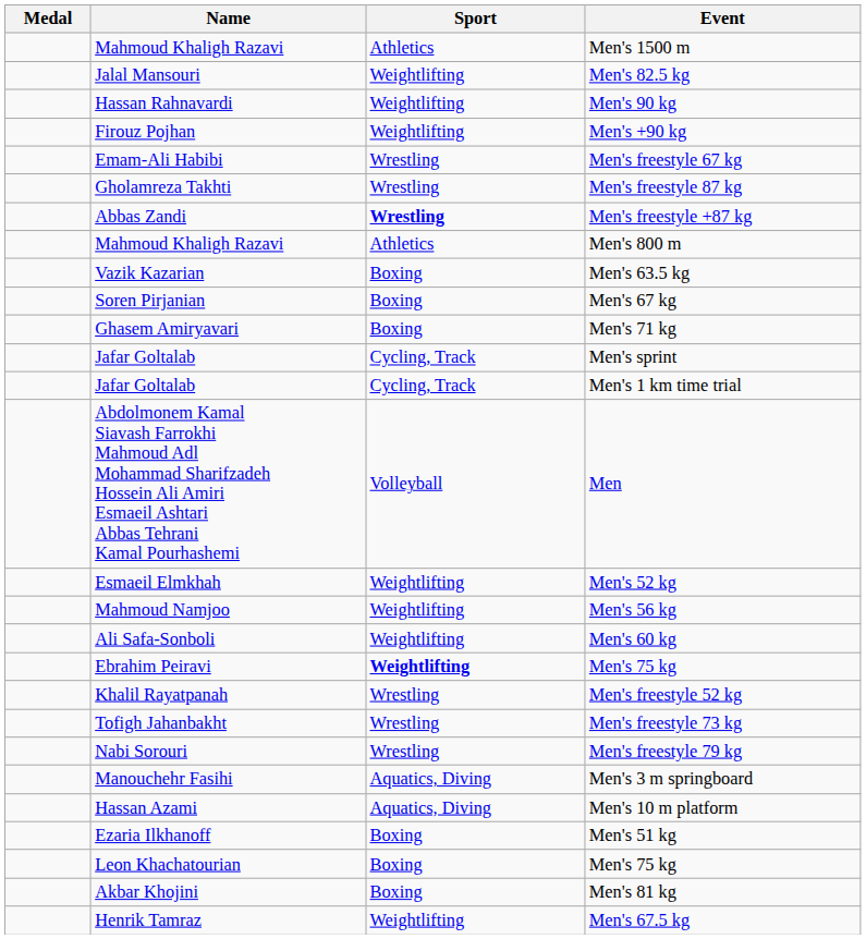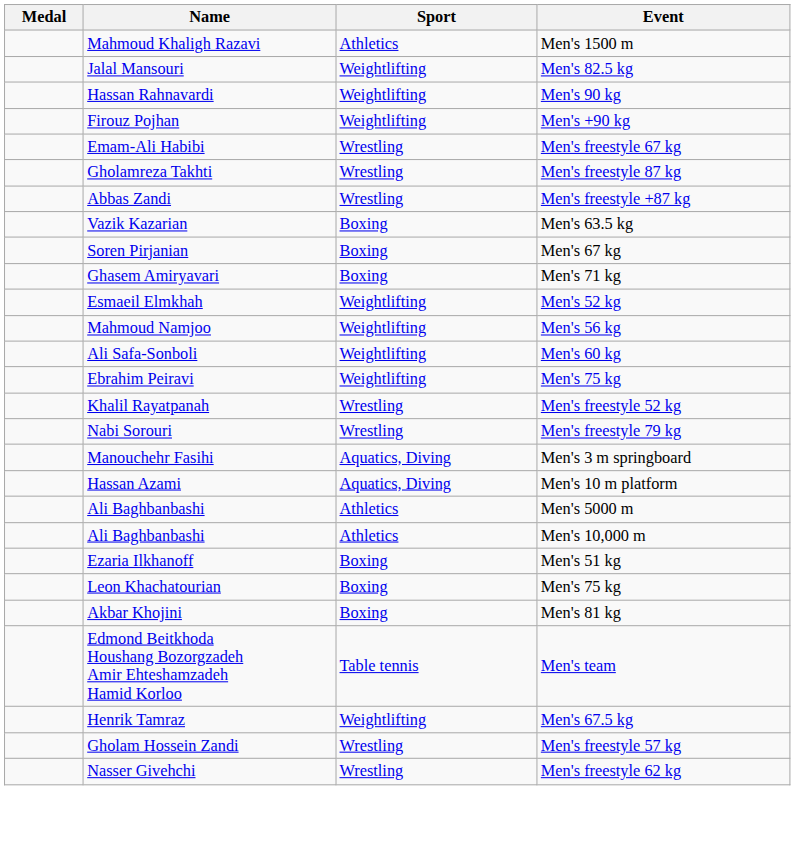 <table class="wikitable sortable" style="text-align:left;">
 <tr>
 <th width="70">Medal</th>
 <th width="240">Name</th>
 <th width="190">Sport</th>
 <th width="240">Event</th>
 </tr>
 <tr>
 <td></td>
 <td><a href='#'>Mahmoud Khaligh Razavi</a></td>
 <td><a href='#'>Athletics</a></td>
 <td>Men's 1500 m</td>
 </tr>
 <tr>
 <td></td>
 <td><a href='#'>Jalal Mansouri</a></td>
 <td><a href='#'>Weightlifting</a></td>
 <td><a href='#'>Men's 82.5 kg</a></td>
 </tr>
 <tr>
 <td></td>
 <td><a href='#'>Hassan Rahnavardi</a></td>
 <td><a href='#'>Weightlifting</a></td>
 <td><a href='#'>Men's 90 kg</a></td>
 </tr>
 <tr>
 <td></td>
 <td><a href='#'>Firouz Pojhan</a></td>
 <td><a href='#'>Weightlifting</a></td>
 <td><a href='#'>Men's +90 kg</a></td>
 </tr>
 <tr>
 <td></td>
 <td><a href='#'>Emam-Ali Habibi</a></td>
 <td><a href='#'>Wrestling</a></td>
 <td><a href='#'>Men's freestyle 67 kg</a></td>
 </tr>
 <tr>
 <td></td>
 <td><a href='#'>Gholamreza Takhti</a></td>
 <td><a href='#'>Wrestling</a></td>
 <td><a href='#'>Men's freestyle 87 kg</a></td>
 </tr>
 <tr>
 <td></td>
 <td><a href='#'>Abbas Zandi</a></td>
-<td><strong><a href='#'>Wrestling</a></strong></td>
+<td><a href='#'>Wrestling</a></td>
 <td><a href='#'>Men's freestyle +87 kg</a></td>
-</tr>
-<tr>
-<td></td>
-<td><a href='#'>Mahmoud Khaligh Razavi</a></td>
-<td><a href='#'>Athletics</a></td>
-<td>Men's 800 m</td>
 </tr>
 <tr>
 <td></td>
 <td><a href='#'>Vazik Kazarian</a></td>
 <td><a href='#'>Boxing</a></td>
 <td>Men's 63.5 kg</td>
 </tr>
 <tr>
 <td></td>
 <td><a href='#'>Soren Pirjanian</a></td>
 <td><a href='#'>Boxing</a></td>
 <td>Men's 67 kg</td>
 </tr>
 <tr>
 <td></td>
 <td><a href='#'>Ghasem Amiryavari</a></td>
 <td><a href='#'>Boxing</a></td>
 <td>Men's 71 kg</td>
-</tr>
-<tr>
-<td></td>
-<td><a href='#'>Jafar Goltalab</a></td>
-<td><a href='#'>Cycling, Track</a></td>
-<td>Men's sprint</td>
-</tr>
-<tr>
-<td></td>
-<td><a href='#'>Jafar Goltalab</a></td>
-<td><a href='#'>Cycling, Track</a></td>
-<td>Men's 1 km time trial</td>
-</tr>
-<tr>
-<td></td>
-<td><a href='#'>Abdolmonem Kamal</a><br><a href='#'>Siavash Farrokhi</a><br><a href='#'>Mahmoud Adl</a><br><a href='#'>Mohammad Sharifzadeh</a><br><a href='#'>Hossein Ali Amiri</a><br><a href='#'>Esmaeil Ashtari</a><br><a href='#'>Abbas Tehrani</a><br><a href='#'>Kamal Pourhashemi</a></td>
-<td><a href='#'>Volleyball</a></td>
-<td><a href='#'>Men</a></td>
 </tr>
 <tr>
 <td></td>
 <td><a href='#'>Esmaeil Elmkhah</a></td>
 <td><a href='#'>Weightlifting</a></td>
 <td><a href='#'>Men's 52 kg</a></td>
 </tr>
 <tr>
 <td></td>
 <td><a href='#'>Mahmoud Namjoo</a></td>
 <td><a href='#'>Weightlifting</a></td>
 <td><a href='#'>Men's 56 kg</a></td>
 </tr>
 <tr>
 <td></td>
 <td><a href='#'>Ali Safa-Sonboli</a></td>
 <td><a href='#'>Weightlifting</a></td>
 <td><a href='#'>Men's 60 kg</a></td>
 </tr>
 <tr>
 <td></td>
 <td><a href='#'>Ebrahim Peiravi</a></td>
-<td><strong><a href='#'>Weightlifting</a></strong></td>
+<td><a href='#'>Weightlifting</a></td>
 <td><a href='#'>Men's 75 kg</a></td>
 </tr>
 <tr>
 <td></td>
 <td><a href='#'>Khalil Rayatpanah</a></td>
 <td><a href='#'>Wrestling</a></td>
 <td><a href='#'>Men's freestyle 52 kg</a></td>
-</tr>
-<tr>
-<td></td>
-<td><a href='#'>Tofigh Jahanbakht</a></td>
-<td><a href='#'>Wrestling</a></td>
-<td><a href='#'>Men's freestyle 73 kg</a></td>
 </tr>
 <tr>
 <td></td>
 <td><a href='#'>Nabi Sorouri</a></td>
 <td><a href='#'>Wrestling</a></td>
 <td><a href='#'>Men's freestyle 79 kg</a></td>
 </tr>
 <tr>
 <td></td>
 <td><a href='#'>Manouchehr Fasihi</a></td>
 <td><a href='#'>Aquatics, Diving</a></td>
 <td>Men's 3 m springboard</td>
 </tr>
 <tr>
 <td></td>
 <td><a href='#'>Hassan Azami</a></td>
 <td><a href='#'>Aquatics, Diving</a></td>
 <td>Men's 10 m platform</td>
 </tr>
 <tr>
 <td></td>
+<td><a href='#'>Ali Baghbanbashi</a></td>
+<td><a href='#'>Athletics</a></td>
+<td>Men's 5000 m</td>
+</tr>
+<tr>
+<td></td>
+<td><a href='#'>Ali Baghbanbashi</a></td>
+<td><a href='#'>Athletics</a></td>
+<td>Men's 10,000 m</td>
+</tr>
+<tr>
+<td></td>
 <td><a href='#'>Ezaria Ilkhanoff</a></td>
 <td><a href='#'>Boxing</a></td>
 <td>Men's 51 kg</td>
 </tr>
 <tr>
 <td></td>
 <td><a href='#'>Leon Khachatourian</a></td>
 <td><a href='#'>Boxing</a></td>
 <td>Men's 75 kg</td>
 </tr>
 <tr>
 <td></td>
 <td><a href='#'>Akbar Khojini</a></td>
 <td><a href='#'>Boxing</a></td>
 <td>Men's 81 kg</td>
 </tr>
 <tr>
 <td></td>
+<td><a href='#'>Edmond Beitkhoda</a><br><a href='#'>Houshang Bozorgzadeh</a><br><a href='#'>Amir Ehteshamzadeh</a><br><a href='#'>Hamid Korloo</a></td>
+<td><a href='#'>Table tennis</a></td>
+<td><a href='#'>Men's team</a></td>
+</tr>
+<tr>
+<td></td>
 <td><a href='#'>Henrik Tamraz</a></td>
 <td><a href='#'>Weightlifting</a></td>
 <td><a href='#'>Men's 67.5 kg</a></td>
 </tr>
+<tr>
+<td></td>
+<td><a href='#'>Gholam Hossein Zandi</a></td>
+<td><a href='#'>Wrestling</a></td>
+<td><a href='#'>Men's freestyle 57 kg</a></td>
+</tr>
+<tr>
+<td></td>
+<td><a href='#'>Nasser Givehchi</a></td>
+<td><a href='#'>Wrestling</a></td>
+<td><a href='#'>Men's freestyle 62 kg</a></td>
+</tr>
 </table>
